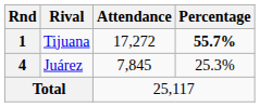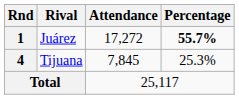 <table class="wikitable sortable" style="text-align:center">
 <tr>
 <th>Rnd</th>
 <th>Rival</th>
 <th>Attendance</th>
 <th>Percentage</th>
 </tr>
 <tr>
 <th>1</th>
-<td align=left><a href='#'>Tijuana</a></td>
+<td align=left><a href='#'>Juárez</a></td>
 <td>17,272</td>
 <td><strong>55.7%</strong></td>
 </tr>
 <tr>
 <th>4</th>
-<td align=left><a href='#'>Juárez</a></td>
+<td align=left><a href='#'>Tijuana</a></td>
 <td>7,845</td>
 <td>25.3%</td>
 </tr>
 <tr>
 <th colspan=2>Total</th>
 <td colspan=2>25,117</td>
 </tr>
 </table>
